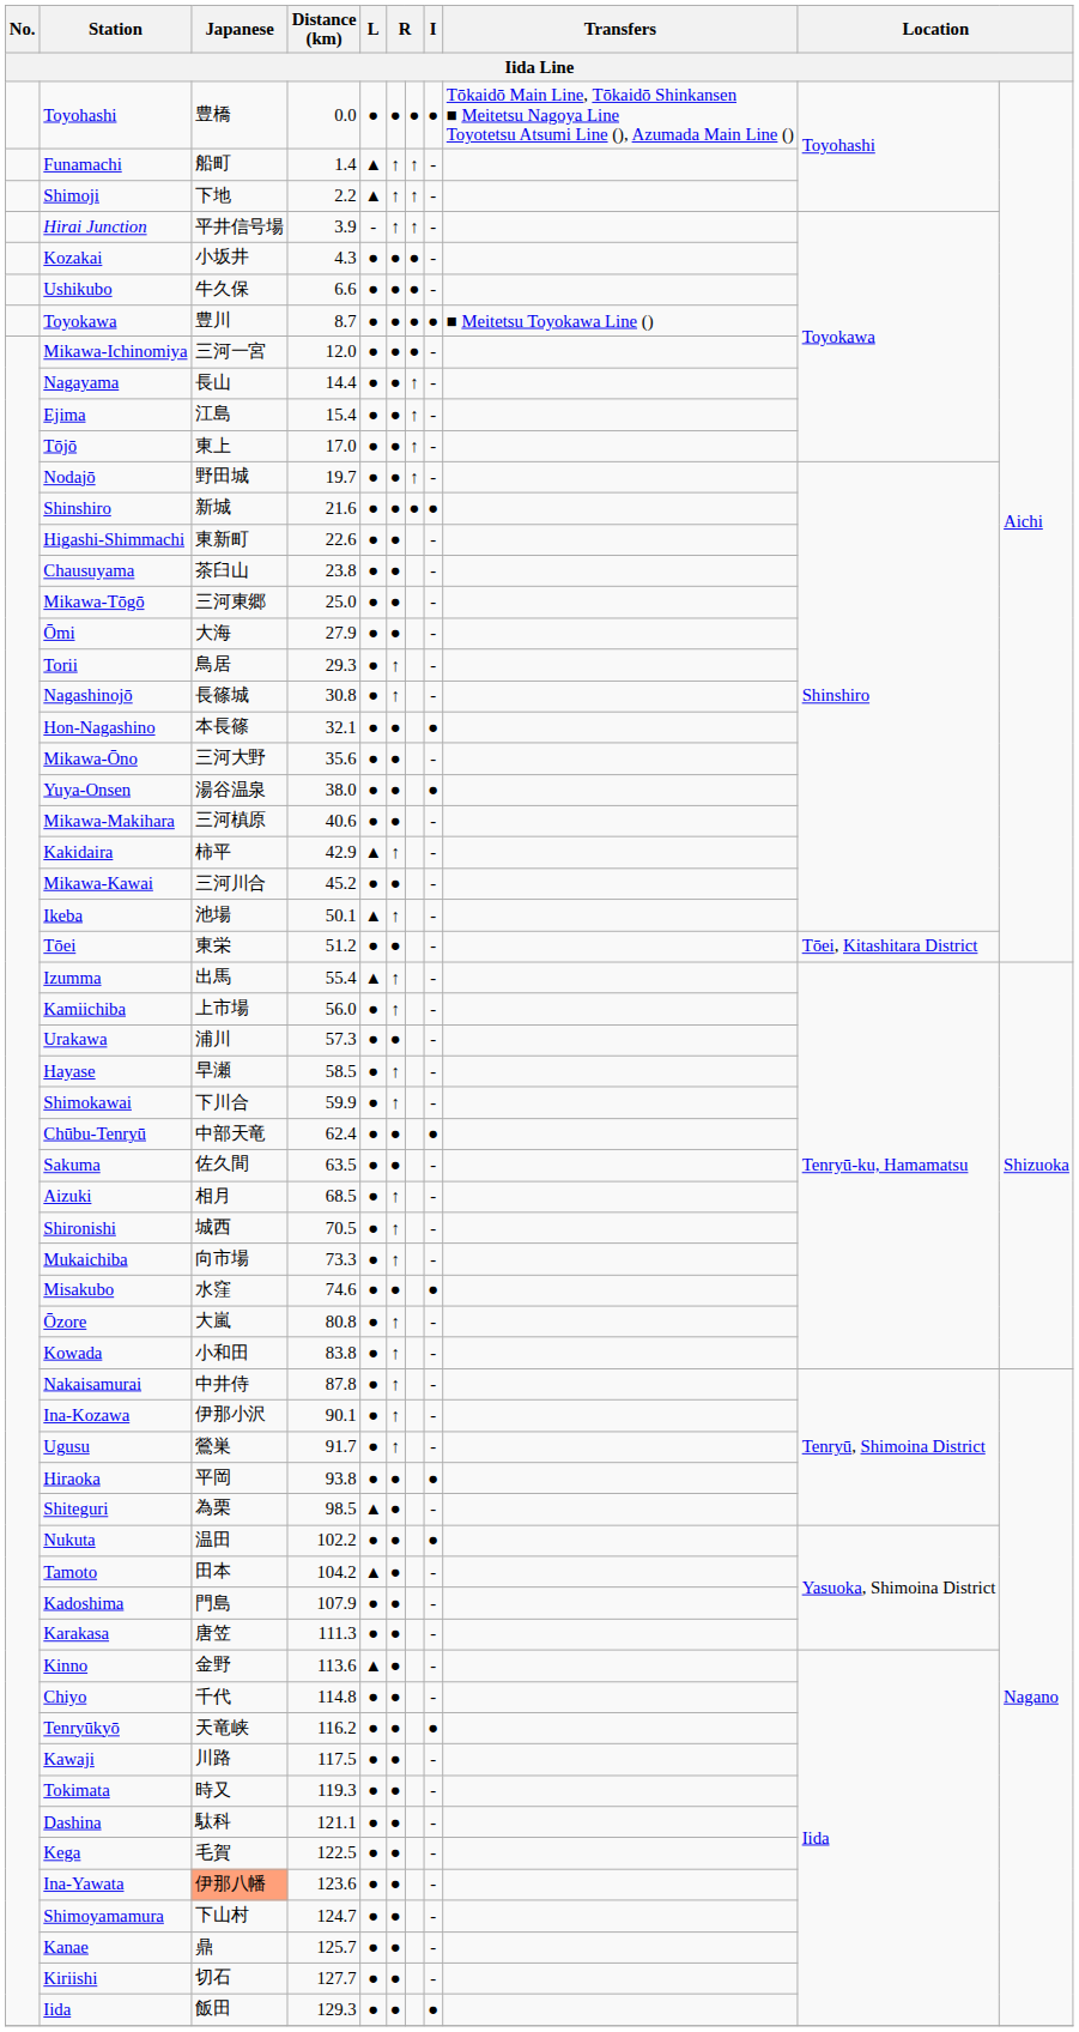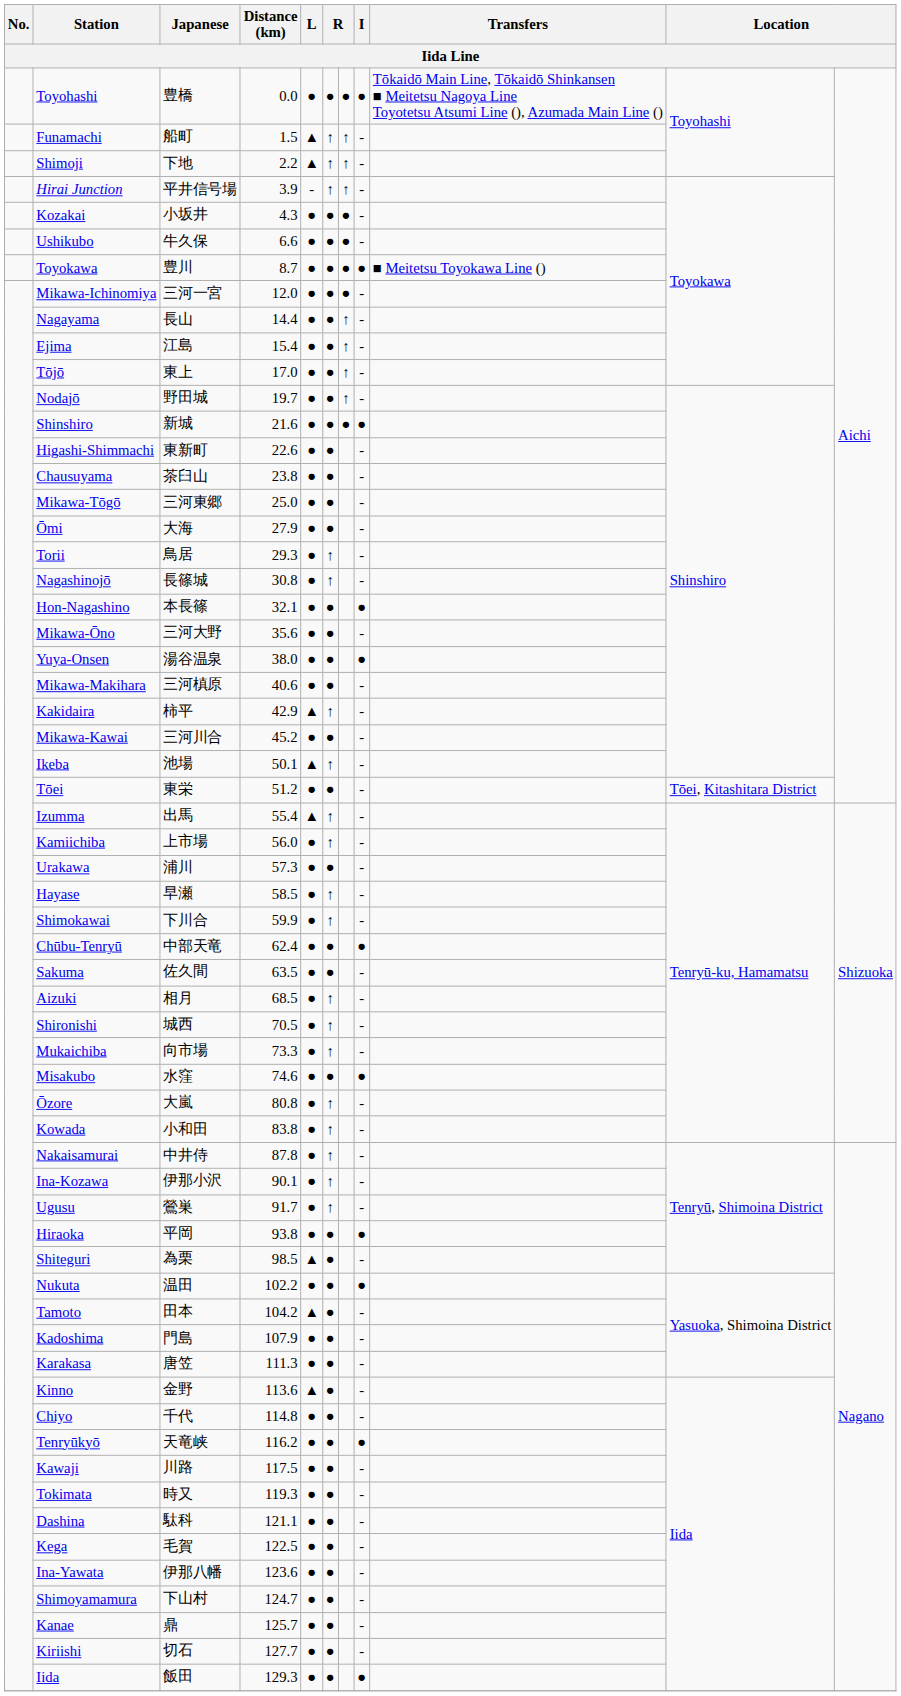 <table class="wikitable">
 <tr>
 <th>No.</th>
 <th>Station</th>
 <th>Japanese</th>
 <th>Distance<br>(km)</th>
 <th>L</th>
 <th colspan=2>R</th>
 <th>I</th>
 <th>Transfers</th>
 <th colspan=2>Location</th>
 </tr>
 <tr>
 <th colspan=11 align=center>Iida Line</th>
 </tr>
 <tr>
 <td></td>
 <td><a href='#'>Toyohashi</a></td>
 <td>豊橋</td>
 <td align=right>0.0</td>
 <td align=center>●</td>
 <td align=center>●</td>
 <td align=center>●</td>
 <td align=center>●</td>
 <td><a href='#'>Tōkaidō Main Line</a>, <a href='#'>Tōkaidō Shinkansen</a><br><span>■</span> <a href='#'>Meitetsu Nagoya Line</a><br><a href='#'>Toyotetsu Atsumi Line</a> (), <a href='#'>Azumada Main Line</a> ()</td>
 <td rowspan=3><a href='#'>Toyohashi</a></td>
 <td rowspan=27><a href='#'>Aichi</a></td>
 </tr>
 <tr>
 <td></td>
 <td><a href='#'>Funamachi</a></td>
 <td>船町</td>
-<td align=right>1.4</td>
+<td align=right>1.5</td>
 <td align=center>▲</td>
 <td align=center>↑</td>
 <td align=center>↑</td>
 <td align=center>-</td>
 <td> </td>
 </tr>
 <tr>
 <td></td>
 <td><a href='#'>Shimoji</a></td>
 <td>下地</td>
 <td align=right>2.2</td>
 <td align=center>▲</td>
 <td align=center>↑</td>
 <td align=center>↑</td>
 <td align=center>-</td>
 <td> </td>
 </tr>
 <tr>
 <td></td>
 <td><em><a href='#'>Hirai Junction</a></em></td>
 <td>平井信号場</td>
 <td align=right>3.9</td>
 <td align=center>-</td>
 <td align=center>↑</td>
 <td align=center>↑</td>
 <td align=center>-</td>
 <td> </td>
 <td rowspan=8><a href='#'>Toyokawa</a></td>
 </tr>
 <tr>
 <td></td>
 <td><a href='#'>Kozakai</a></td>
 <td>小坂井</td>
 <td align=right>4.3</td>
 <td align=center>●</td>
 <td align=center>●</td>
 <td align=center>●</td>
 <td align=center>-</td>
 <td> </td>
 </tr>
 <tr>
 <td></td>
 <td><a href='#'>Ushikubo</a></td>
 <td>牛久保</td>
 <td align=right>6.6</td>
 <td align=center>●</td>
 <td align=center>●</td>
 <td align=center>●</td>
 <td align=center>-</td>
 <td> </td>
 </tr>
 <tr>
 <td></td>
 <td><a href='#'>Toyokawa</a></td>
 <td>豊川</td>
 <td align=right>8.7</td>
 <td align=center>●</td>
 <td align=center>●</td>
 <td align=center>●</td>
 <td align=center>●</td>
 <td><span>■</span> <a href='#'>Meitetsu Toyokawa Line</a> ()</td>
 </tr>
 <tr>
 <td rowspan="54"></td>
 <td><a href='#'>Mikawa-Ichinomiya</a></td>
 <td>三河一宮</td>
 <td align=right>12.0</td>
 <td align=center>●</td>
 <td align=center>●</td>
 <td align=center>●</td>
 <td align=center>-</td>
 <td> </td>
 </tr>
 <tr>
 <td><a href='#'>Nagayama</a></td>
 <td>長山</td>
 <td align=right>14.4</td>
 <td align=center>●</td>
 <td align=center>●</td>
 <td align=center>↑</td>
 <td align=center>-</td>
 <td> </td>
 </tr>
 <tr>
 <td><a href='#'>Ejima</a></td>
 <td>江島</td>
 <td align=right>15.4</td>
 <td align=center>●</td>
 <td align=center>●</td>
 <td align=center>↑</td>
 <td align=center>-</td>
 <td> </td>
 </tr>
 <tr>
 <td><a href='#'>Tōjō</a></td>
 <td>東上</td>
 <td align=right>17.0</td>
 <td align=center>●</td>
 <td align=center>●</td>
 <td align=center>↑</td>
 <td align=center>-</td>
 <td> </td>
 </tr>
 <tr>
 <td><a href='#'>Nodajō</a></td>
 <td>野田城</td>
 <td align=right>19.7</td>
 <td align=center>●</td>
 <td align=center>●</td>
 <td align=center>↑</td>
 <td align=center>-</td>
 <td> </td>
 <td rowspan=15><a href='#'>Shinshiro</a></td>
 </tr>
 <tr>
 <td><a href='#'>Shinshiro</a></td>
 <td>新城</td>
 <td align=right>21.6</td>
 <td align=center>●</td>
 <td align=center>●</td>
 <td align=center>●</td>
 <td align=center>●</td>
 <td> </td>
 </tr>
 <tr>
 <td><a href='#'>Higashi-Shimmachi</a></td>
 <td>東新町</td>
 <td align=right>22.6</td>
 <td align=center>●</td>
 <td align=center>●</td>
 <td> </td>
 <td align=center>-</td>
 <td> </td>
 </tr>
 <tr>
 <td><a href='#'>Chausuyama</a></td>
 <td>茶臼山</td>
 <td align=right>23.8</td>
 <td align=center>●</td>
 <td align=center>●</td>
 <td> </td>
 <td align=center>-</td>
 <td> </td>
 </tr>
 <tr>
 <td><a href='#'>Mikawa-Tōgō</a></td>
 <td>三河東郷</td>
 <td align=right>25.0</td>
 <td align=center>●</td>
 <td align=center>●</td>
 <td> </td>
 <td align=center>-</td>
 <td> </td>
 </tr>
 <tr>
 <td><a href='#'>Ōmi</a></td>
 <td>大海</td>
 <td align=right>27.9</td>
 <td align=center>●</td>
 <td align=center>●</td>
 <td> </td>
 <td align=center>-</td>
 <td> </td>
 </tr>
 <tr>
 <td><a href='#'>Torii</a></td>
 <td>鳥居</td>
 <td align=right>29.3</td>
 <td align=center>●</td>
 <td align=center>↑</td>
 <td> </td>
 <td align=center>-</td>
 <td> </td>
 </tr>
 <tr>
 <td><a href='#'>Nagashinojō</a></td>
 <td>長篠城</td>
 <td align=right>30.8</td>
 <td align=center>●</td>
 <td align=center>↑</td>
 <td> </td>
 <td align=center>-</td>
 <td> </td>
 </tr>
 <tr>
 <td><a href='#'>Hon-Nagashino</a></td>
 <td>本長篠</td>
 <td align=right>32.1</td>
 <td align=center>●</td>
 <td align=center>●</td>
 <td> </td>
 <td align=center>●</td>
 <td> </td>
 </tr>
 <tr>
 <td><a href='#'>Mikawa-Ōno</a></td>
 <td>三河大野</td>
 <td align=right>35.6</td>
 <td align=center>●</td>
 <td align=center>●</td>
 <td> </td>
 <td align=center>-</td>
 <td> </td>
 </tr>
 <tr>
 <td><a href='#'>Yuya-Onsen</a></td>
 <td>湯谷温泉</td>
 <td align=right>38.0</td>
 <td align=center>●</td>
 <td align=center>●</td>
 <td> </td>
 <td align=center>●</td>
 <td> </td>
 </tr>
 <tr>
 <td><a href='#'>Mikawa-Makihara</a></td>
 <td>三河槙原</td>
 <td align=right>40.6</td>
 <td align=center>●</td>
 <td align=center>●</td>
 <td> </td>
 <td align=center>-</td>
 <td> </td>
 </tr>
 <tr>
 <td><a href='#'>Kakidaira</a></td>
 <td>柿平</td>
 <td align=right>42.9</td>
 <td align=center>▲</td>
 <td align=center>↑</td>
 <td> </td>
 <td align=center>-</td>
 <td> </td>
 </tr>
 <tr>
 <td><a href='#'>Mikawa-Kawai</a></td>
 <td>三河川合</td>
 <td align=right>45.2</td>
 <td align=center>●</td>
 <td align=center>●</td>
 <td> </td>
 <td align=center>-</td>
 <td> </td>
 </tr>
 <tr>
 <td><a href='#'>Ikeba</a></td>
 <td>池場</td>
 <td align=right>50.1</td>
 <td align=center>▲</td>
 <td align=center>↑</td>
 <td> </td>
 <td align=center>-</td>
 <td> </td>
 </tr>
 <tr>
 <td><a href='#'>Tōei</a></td>
 <td>東栄</td>
 <td align=right>51.2</td>
 <td align=center>●</td>
 <td align=center>●</td>
 <td> </td>
 <td align=center>-</td>
 <td> </td>
 <td><a href='#'>Tōei</a>, <a href='#'>Kitashitara District</a></td>
 </tr>
 <tr>
 <td><a href='#'>Izumma</a></td>
 <td>出馬</td>
 <td align=right>55.4</td>
 <td align=center>▲</td>
 <td align=center>↑</td>
 <td> </td>
 <td align=center>-</td>
 <td> </td>
 <td rowspan=13><a href='#'>Tenryū-ku, Hamamatsu</a></td>
 <td rowspan=13><a href='#'>Shizuoka</a></td>
 </tr>
 <tr>
 <td><a href='#'>Kamiichiba</a></td>
 <td>上市場</td>
 <td align=right>56.0</td>
 <td align=center>●</td>
 <td align=center>↑</td>
 <td> </td>
 <td align=center>-</td>
 <td> </td>
 </tr>
 <tr>
 <td><a href='#'>Urakawa</a></td>
 <td>浦川</td>
 <td align=right>57.3</td>
 <td align=center>●</td>
 <td align=center>●</td>
 <td> </td>
 <td align=center>-</td>
 <td> </td>
 </tr>
 <tr>
 <td><a href='#'>Hayase</a></td>
 <td>早瀬</td>
 <td align=right>58.5</td>
 <td align=center>●</td>
 <td align=center>↑</td>
 <td> </td>
 <td align=center>-</td>
 <td> </td>
 </tr>
 <tr>
 <td><a href='#'>Shimokawai</a></td>
 <td>下川合</td>
 <td align=right>59.9</td>
 <td align=center>●</td>
 <td align=center>↑</td>
 <td> </td>
 <td align=center>-</td>
 <td> </td>
 </tr>
 <tr>
 <td><a href='#'>Chūbu-Tenryū</a></td>
 <td>中部天竜</td>
 <td align=right>62.4</td>
 <td align=center>●</td>
 <td align=center>●</td>
 <td> </td>
 <td align=center>●</td>
 <td> </td>
 </tr>
 <tr>
 <td><a href='#'>Sakuma</a></td>
 <td>佐久間</td>
 <td align=right>63.5</td>
 <td align=center>●</td>
 <td align=center>●</td>
 <td> </td>
 <td align=center>-</td>
 <td> </td>
 </tr>
 <tr>
 <td><a href='#'>Aizuki</a></td>
 <td>相月</td>
 <td align=right>68.5</td>
 <td align=center>●</td>
 <td align=center>↑</td>
 <td> </td>
 <td align=center>-</td>
 <td> </td>
 </tr>
 <tr>
 <td><a href='#'>Shironishi</a></td>
 <td>城西</td>
 <td align=right>70.5</td>
 <td align=center>●</td>
 <td align=center>↑</td>
 <td> </td>
 <td align=center>-</td>
 <td> </td>
 </tr>
 <tr>
 <td><a href='#'>Mukaichiba</a></td>
 <td>向市場</td>
 <td align=right>73.3</td>
 <td align=center>●</td>
 <td align=center>↑</td>
 <td> </td>
 <td align=center>-</td>
 <td> </td>
 </tr>
 <tr>
 <td><a href='#'>Misakubo</a></td>
 <td>水窪</td>
 <td align=right>74.6</td>
 <td align=center>●</td>
 <td align=center>●</td>
 <td> </td>
 <td align=center>●</td>
 <td> </td>
 </tr>
 <tr>
 <td><a href='#'>Ōzore</a></td>
 <td>大嵐</td>
 <td align=right>80.8</td>
 <td align=center>●</td>
 <td align=center>↑</td>
 <td> </td>
 <td align=center>-</td>
 <td> </td>
 </tr>
 <tr>
 <td><a href='#'>Kowada</a></td>
 <td>小和田</td>
 <td align=right>83.8</td>
 <td align=center>●</td>
 <td align=center>↑</td>
 <td> </td>
 <td align=center>-</td>
 <td> </td>
 </tr>
 <tr>
 <td><a href='#'>Nakaisamurai</a></td>
 <td>中井侍</td>
 <td align=right>87.8</td>
 <td align=center>●</td>
 <td align=center>↑</td>
 <td> </td>
 <td align=center>-</td>
 <td> </td>
 <td rowspan=5><a href='#'>Tenryū</a>, <a href='#'>Shimoina District</a></td>
 <td rowspan=21><a href='#'>Nagano</a></td>
 </tr>
 <tr>
 <td><a href='#'>Ina-Kozawa</a></td>
 <td>伊那小沢</td>
 <td align=right>90.1</td>
 <td align=center>●</td>
 <td align=center>↑</td>
 <td> </td>
 <td align=center>-</td>
 <td> </td>
 </tr>
 <tr>
 <td><a href='#'>Ugusu</a></td>
 <td>鶯巣</td>
 <td align=right>91.7</td>
 <td align=center>●</td>
 <td align=center>↑</td>
 <td> </td>
 <td align=center>-</td>
 <td> </td>
 </tr>
 <tr>
 <td><a href='#'>Hiraoka</a></td>
 <td>平岡</td>
 <td align=right>93.8</td>
 <td align=center>●</td>
 <td align=center>●</td>
 <td> </td>
 <td align=center>●</td>
 <td> </td>
 </tr>
 <tr>
 <td><a href='#'>Shiteguri</a></td>
 <td>為栗</td>
 <td align=right>98.5</td>
 <td align=center>▲</td>
 <td align=center>●</td>
 <td> </td>
 <td align=center>-</td>
 <td> </td>
 </tr>
 <tr>
 <td><a href='#'>Nukuta</a></td>
 <td>温田</td>
 <td align=right>102.2</td>
 <td align=center>●</td>
 <td align=center>●</td>
 <td> </td>
 <td align=center>●</td>
 <td> </td>
 <td rowspan=4><a href='#'>Yasuoka</a>, Shimoina District</td>
 </tr>
 <tr>
 <td><a href='#'>Tamoto</a></td>
 <td>田本</td>
 <td align=right>104.2</td>
 <td align=center>▲</td>
 <td align=center>●</td>
 <td> </td>
 <td align=center>-</td>
 <td> </td>
 </tr>
 <tr>
 <td><a href='#'>Kadoshima</a></td>
 <td>門島</td>
 <td align=right>107.9</td>
 <td align=center>●</td>
 <td align=center>●</td>
 <td> </td>
 <td align=center>-</td>
 <td> </td>
 </tr>
 <tr>
 <td><a href='#'>Karakasa</a></td>
 <td>唐笠</td>
 <td align=right>111.3</td>
 <td align=center>●</td>
 <td align=center>●</td>
 <td> </td>
 <td align=center>-</td>
 <td> </td>
 </tr>
 <tr>
 <td><a href='#'>Kinno</a></td>
 <td>金野</td>
 <td align=right>113.6</td>
 <td align=center>▲</td>
 <td align=center>●</td>
 <td> </td>
 <td align=center>-</td>
 <td> </td>
 <td rowspan=12><a href='#'>Iida</a></td>
 </tr>
 <tr>
 <td><a href='#'>Chiyo</a></td>
 <td>千代</td>
 <td align=right>114.8</td>
 <td align=center>●</td>
 <td align=center>●</td>
 <td> </td>
 <td align=center>-</td>
 <td> </td>
 </tr>
 <tr>
 <td><a href='#'>Tenryūkyō</a></td>
 <td>天竜峡</td>
 <td align=right>116.2</td>
 <td align=center>●</td>
 <td align=center>●</td>
 <td> </td>
 <td align=center>●</td>
 <td> </td>
 </tr>
 <tr>
 <td><a href='#'>Kawaji</a></td>
 <td>川路</td>
 <td align=right>117.5</td>
 <td align=center>●</td>
 <td align=center>●</td>
 <td> </td>
 <td align=center>-</td>
 <td> </td>
 </tr>
 <tr>
 <td><a href='#'>Tokimata</a></td>
 <td>時又</td>
 <td align=right>119.3</td>
 <td align=center>●</td>
 <td align=center>●</td>
 <td> </td>
 <td align=center>-</td>
 <td> </td>
 </tr>
 <tr>
 <td><a href='#'>Dashina</a></td>
 <td>駄科</td>
 <td align=right>121.1</td>
 <td align=center>●</td>
 <td align=center>●</td>
 <td> </td>
 <td align=center>-</td>
 <td> </td>
 </tr>
 <tr>
 <td><a href='#'>Kega</a></td>
 <td>毛賀</td>
 <td align=right>122.5</td>
 <td align=center>●</td>
 <td align=center>●</td>
 <td> </td>
 <td align=center>-</td>
 <td> </td>
 </tr>
 <tr>
 <td><a href='#'>Ina-Yawata</a></td>
-<td style="background: lightsalmon;">伊那八幡</td>
+<td>伊那八幡</td>
 <td align=right>123.6</td>
 <td align=center>●</td>
 <td align=center>●</td>
 <td> </td>
 <td align=center>-</td>
 <td> </td>
 </tr>
 <tr>
 <td><a href='#'>Shimoyamamura</a></td>
 <td>下山村</td>
 <td align=right>124.7</td>
 <td align=center>●</td>
 <td align=center>●</td>
 <td> </td>
 <td align=center>-</td>
 <td> </td>
 </tr>
 <tr>
 <td><a href='#'>Kanae</a></td>
 <td>鼎</td>
 <td align=right>125.7</td>
 <td align=center>●</td>
 <td align=center>●</td>
 <td> </td>
 <td align=center>-</td>
 <td> </td>
 </tr>
 <tr>
 <td><a href='#'>Kiriishi</a></td>
 <td>切石</td>
 <td align=right>127.7</td>
 <td align=center>●</td>
 <td align=center>●</td>
 <td> </td>
 <td align=center>-</td>
 <td> </td>
 </tr>
 <tr>
 <td><a href='#'>Iida</a></td>
 <td>飯田</td>
 <td align=right>129.3</td>
 <td align=center>●</td>
 <td align=center>●</td>
 <td> </td>
 <td align=center>●</td>
 <td> </td>
 </tr>
 <tr>
 </tr>
 </table>
